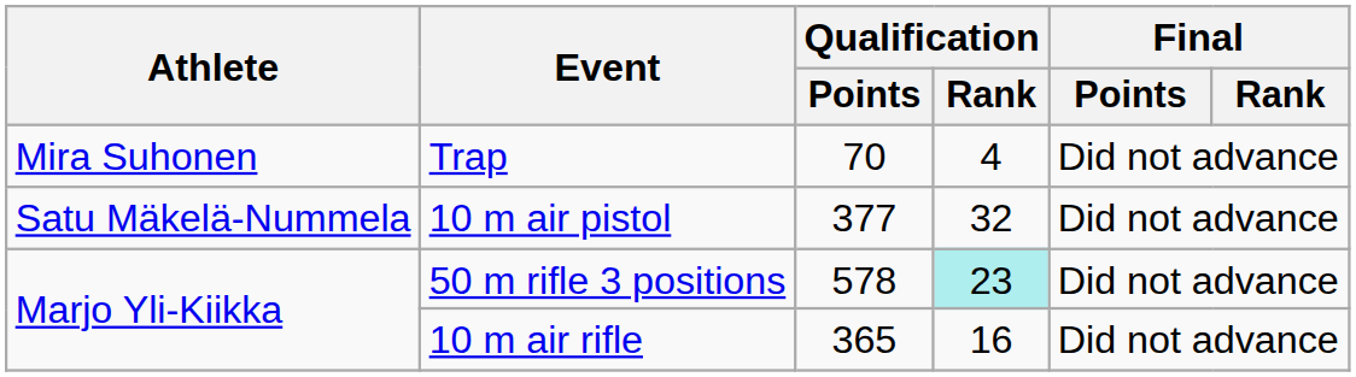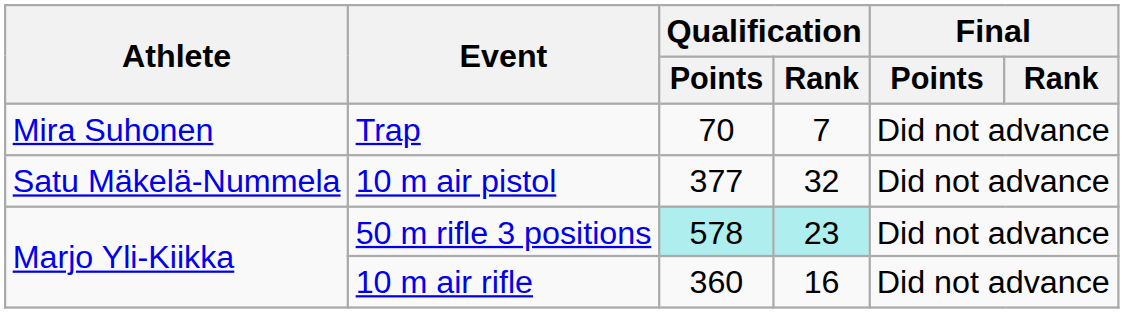 <table class="wikitable" style="font-size:90%">
 <tr>
 <th rowspan="2">Athlete</th>
 <th rowspan="2">Event</th>
 <th colspan=2>Qualification</th>
 <th colspan=2>Final</th>
 </tr>
 <tr style="font-size:95%">
 <th>Points</th>
 <th>Rank</th>
 <th>Points</th>
 <th>Rank</th>
 </tr>
 <tr align=center>
 <td align=left><a href='#'>Mira Suhonen</a></td>
 <td align=left><a href='#'>Trap</a></td>
 <td>70</td>
-<td>4</td>
+<td>7</td>
 <td colspan=2>Did not advance</td>
 </tr>
 <tr align=center>
 <td align=left><a href='#'>Satu Mäkelä-Nummela</a></td>
 <td align=left><a href='#'>10 m air pistol</a></td>
 <td>377</td>
 <td>32</td>
 <td colspan=2>Did not advance</td>
 </tr>
 <tr align=center>
 <td align=left rowspan=2><a href='#'>Marjo Yli-Kiikka</a></td>
 <td align=left><a href='#'>50 m rifle 3 positions</a></td>
-<td>578</td>
+<td style="background: paleturquoise;">578</td>
 <td style="background: paleturquoise;">23</td>
 <td colspan=2>Did not advance</td>
 </tr>
 <tr align=center>
 <td align=left><a href='#'>10 m air rifle</a></td>
-<td>365</td>
+<td>360</td>
 <td>16</td>
 <td colspan=2>Did not advance</td>
 </tr>
 </table>
